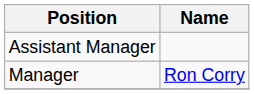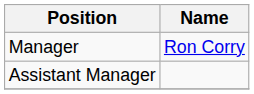 <table class="wikitable">
 <tr>
 <th>Position</th>
 <th>Name</th>
 </tr>
 <tr>
+<td>Manager</td>
+<td> <a href='#'>Ron Corry</a></td>
+</tr>
+<tr>
 <td>Assistant Manager</td>
 <td></td>
 </tr>
 <tr>
-<td>Manager</td>
-<td> <a href='#'>Ron Corry</a></td>
-</tr>
-<tr>
 </tr>
 </table>
